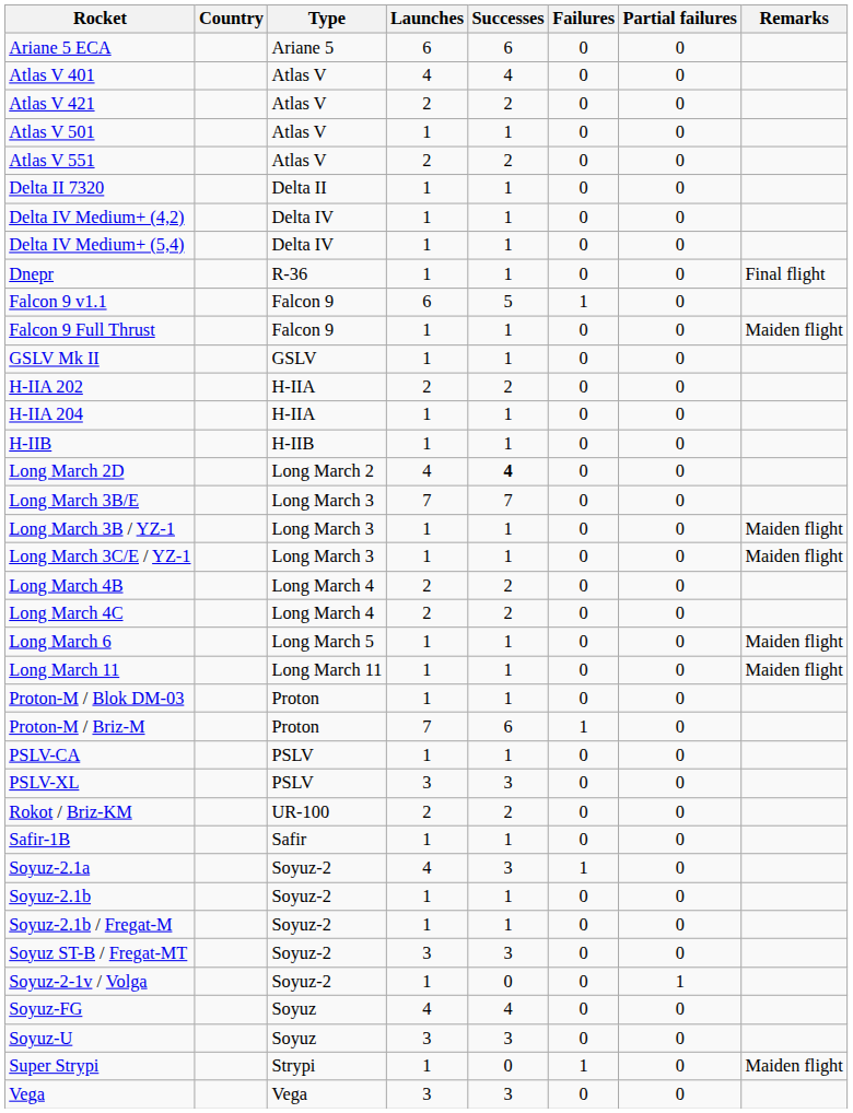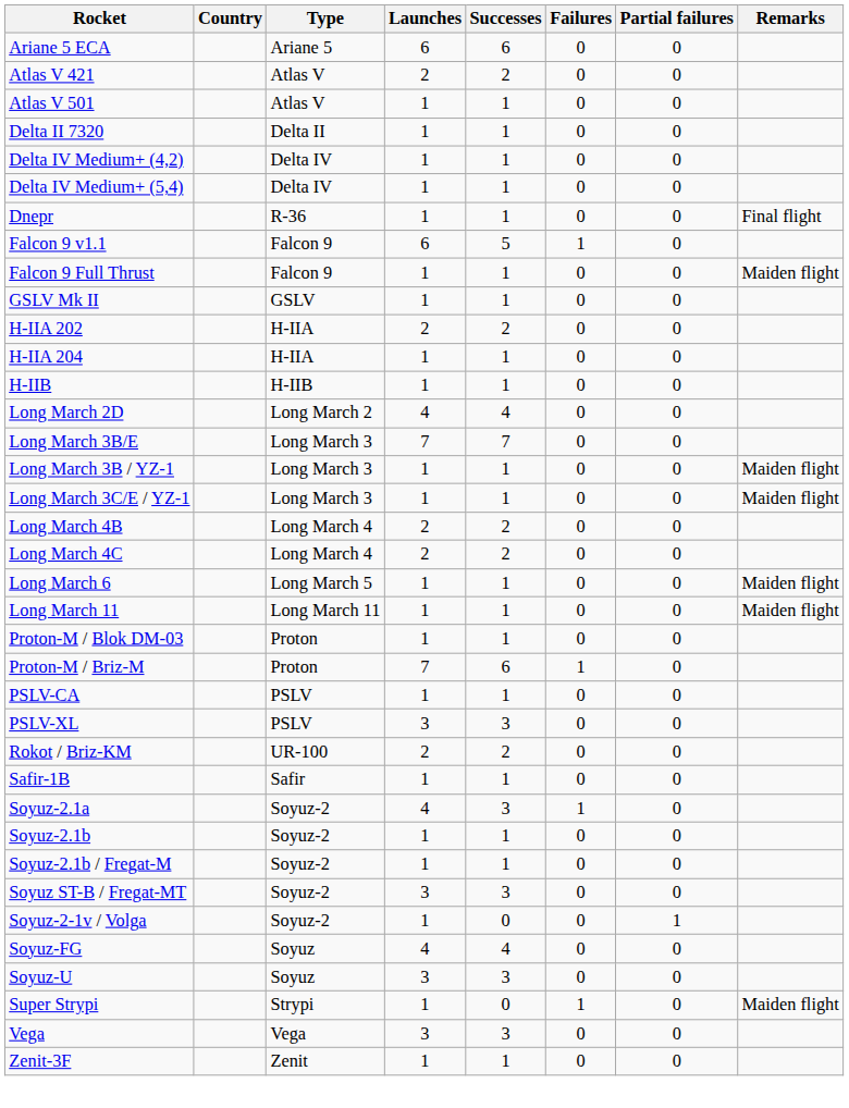 <table class="wikitable sortable collapsible collapsed" style=text-align:center>
 <tr>
 <th>Rocket</th>
 <th>Country</th>
 <th>Type</th>
 <th>Launches</th>
 <th>Successes</th>
 <th>Failures</th>
 <th>Partial failures</th>
 <th>Remarks</th>
 </tr>
 <tr>
 <td align=left><a href='#'>Ariane 5 ECA</a></td>
 <td align=left></td>
 <td align=left>Ariane 5</td>
 <td>6</td>
 <td>6</td>
 <td>0</td>
 <td>0</td>
 <td></td>
 </tr>
 <tr>
-<td align=left><a href='#'>Atlas V 401</a></td>
-<td align=left></td>
-<td align=left>Atlas V</td>
-<td>4</td>
-<td>4</td>
-<td>0</td>
-<td>0</td>
-<td></td>
-</tr>
-<tr>
 <td align=left><a href='#'>Atlas V 421</a></td>
 <td align=left></td>
 <td align=left>Atlas V</td>
 <td>2</td>
 <td>2</td>
 <td>0</td>
 <td>0</td>
 <td></td>
 </tr>
 <tr>
 <td align=left><a href='#'>Atlas V 501</a></td>
 <td align=left></td>
 <td align=left>Atlas V</td>
 <td>1</td>
 <td>1</td>
-<td>0</td>
-<td>0</td>
-<td></td>
-</tr>
-<tr>
-<td align=left><a href='#'>Atlas V 551</a></td>
-<td align=left></td>
-<td align=left>Atlas V</td>
-<td>2</td>
-<td>2</td>
 <td>0</td>
 <td>0</td>
 <td></td>
 </tr>
 <tr>
 <td align=left><a href='#'>Delta II 7320</a></td>
 <td align=left></td>
 <td align=left>Delta II</td>
 <td>1</td>
 <td>1</td>
 <td>0</td>
 <td>0</td>
 <td></td>
 </tr>
 <tr>
 <td align=left><a href='#'>Delta IV Medium+ (4,2)</a></td>
 <td align=left></td>
 <td align=left>Delta IV</td>
 <td>1</td>
 <td>1</td>
 <td>0</td>
 <td>0</td>
 <td></td>
 </tr>
 <tr>
 <td align=left><a href='#'>Delta IV Medium+ (5,4)</a></td>
 <td align=left></td>
 <td align=left>Delta IV</td>
 <td>1</td>
 <td>1</td>
 <td>0</td>
 <td>0</td>
 <td></td>
 </tr>
 <tr>
 <td align=left><a href='#'>Dnepr</a></td>
 <td align=left></td>
 <td align=left>R-36</td>
 <td>1</td>
 <td>1</td>
 <td>0</td>
 <td>0</td>
 <td align=left>Final flight</td>
 </tr>
 <tr>
 <td align=left><a href='#'>Falcon 9 v1.1</a></td>
 <td align=left></td>
 <td align=left>Falcon 9</td>
 <td>6</td>
 <td>5</td>
 <td>1</td>
 <td>0</td>
 <td></td>
 </tr>
 <tr>
 <td align=left><a href='#'>Falcon 9 Full Thrust</a></td>
 <td align=left></td>
 <td align=left>Falcon 9</td>
 <td>1</td>
 <td>1</td>
 <td>0</td>
 <td>0</td>
 <td align=left>Maiden flight</td>
 </tr>
 <tr>
 <td align=left><a href='#'>GSLV Mk II</a></td>
 <td align=left></td>
 <td align=left>GSLV</td>
 <td>1</td>
 <td>1</td>
 <td>0</td>
 <td>0</td>
 <td></td>
 </tr>
 <tr>
 <td align=left><a href='#'>H-IIA 202</a></td>
 <td align=left></td>
 <td align=left>H-IIA</td>
 <td>2</td>
 <td>2</td>
 <td>0</td>
 <td>0</td>
 <td></td>
 </tr>
 <tr>
 <td align=left><a href='#'>H-IIA 204</a></td>
 <td align=left></td>
 <td align=left>H-IIA</td>
 <td>1</td>
 <td>1</td>
 <td>0</td>
 <td>0</td>
 <td></td>
 </tr>
 <tr>
 <td align=left><a href='#'>H-IIB</a></td>
 <td align=left></td>
 <td align=left>H-IIB</td>
 <td>1</td>
 <td>1</td>
 <td>0</td>
 <td>0</td>
 <td></td>
 </tr>
 <tr>
 <td align=left><a href='#'>Long March 2D</a></td>
 <td align=left></td>
 <td align=left>Long March 2</td>
 <td>4</td>
-<td><strong>4</strong></td>
+<td>4</td>
 <td>0</td>
 <td>0</td>
 <td></td>
 </tr>
 <tr>
 <td align=left><a href='#'>Long March 3B/E</a></td>
 <td align=left></td>
 <td align=left>Long March 3</td>
 <td>7</td>
 <td>7</td>
 <td>0</td>
 <td>0</td>
 <td></td>
 </tr>
 <tr>
 <td align=left><a href='#'>Long March 3B</a> / <a href='#'>YZ-1</a></td>
 <td align=left></td>
 <td align=left>Long March 3</td>
 <td>1</td>
 <td>1</td>
 <td>0</td>
 <td>0</td>
 <td align=left>Maiden flight</td>
 </tr>
 <tr>
 <td align=left><a href='#'>Long March 3C/E</a> / <a href='#'>YZ-1</a></td>
 <td align=left></td>
 <td align=left>Long March 3</td>
 <td>1</td>
 <td>1</td>
 <td>0</td>
 <td>0</td>
 <td align=left>Maiden flight</td>
 </tr>
 <tr>
 <td align=left><a href='#'>Long March 4B</a></td>
 <td align=left></td>
 <td align=left>Long March 4</td>
 <td>2</td>
 <td>2</td>
 <td>0</td>
 <td>0</td>
 <td></td>
 </tr>
 <tr>
 <td align=left><a href='#'>Long March 4C</a></td>
 <td align=left></td>
 <td align=left>Long March 4</td>
 <td>2</td>
 <td>2</td>
 <td>0</td>
 <td>0</td>
 <td></td>
 </tr>
 <tr>
 <td align=left><a href='#'>Long March 6</a></td>
 <td align=left></td>
 <td align=left>Long March 5</td>
 <td>1</td>
 <td>1</td>
 <td>0</td>
 <td>0</td>
 <td align=left>Maiden flight</td>
 </tr>
 <tr>
 <td align=left><a href='#'>Long March 11</a></td>
 <td align=left></td>
 <td align=left>Long March 11</td>
 <td>1</td>
 <td>1</td>
 <td>0</td>
 <td>0</td>
 <td align=left>Maiden flight</td>
 </tr>
 <tr>
 <td align=left><a href='#'>Proton-M</a> / <a href='#'>Blok DM-03</a></td>
 <td align=left></td>
 <td align=left>Proton</td>
 <td>1</td>
 <td>1</td>
 <td>0</td>
 <td>0</td>
 <td></td>
 </tr>
 <tr>
 <td align=left><a href='#'>Proton-M</a> / <a href='#'>Briz-M</a></td>
 <td align=left></td>
 <td align=left>Proton</td>
 <td>7</td>
 <td>6</td>
 <td>1</td>
 <td>0</td>
 <td></td>
 </tr>
 <tr>
 <td align=left><a href='#'>PSLV-CA</a></td>
 <td align=left></td>
 <td align=left>PSLV</td>
 <td>1</td>
 <td>1</td>
 <td>0</td>
 <td>0</td>
 <td></td>
 </tr>
 <tr>
 <td align=left><a href='#'>PSLV-XL</a></td>
 <td align=left></td>
 <td align=left>PSLV</td>
 <td>3</td>
 <td>3</td>
 <td>0</td>
 <td>0</td>
 <td></td>
 </tr>
 <tr>
 <td align=left><a href='#'>Rokot</a> / <a href='#'>Briz-KM</a></td>
 <td align=left></td>
 <td align=left>UR-100</td>
 <td>2</td>
 <td>2</td>
 <td>0</td>
 <td>0</td>
 <td></td>
 </tr>
 <tr>
 <td align=left><a href='#'>Safir-1B</a></td>
 <td align=left></td>
 <td align=left>Safir</td>
 <td>1</td>
 <td>1</td>
 <td>0</td>
 <td>0</td>
 <td></td>
 </tr>
 <tr>
 <td align=left><a href='#'>Soyuz-2.1a</a></td>
 <td align=left></td>
 <td align=left>Soyuz-2</td>
 <td>4</td>
 <td>3</td>
 <td>1</td>
 <td>0</td>
 <td></td>
 </tr>
 <tr>
 <td align=left><a href='#'>Soyuz-2.1b</a></td>
 <td align=left></td>
 <td align=left>Soyuz-2</td>
 <td>1</td>
 <td>1</td>
 <td>0</td>
 <td>0</td>
 <td></td>
 </tr>
 <tr>
 <td align=left><a href='#'>Soyuz-2.1b</a> / <a href='#'>Fregat-M</a></td>
 <td align=left></td>
 <td align=left>Soyuz-2</td>
 <td>1</td>
 <td>1</td>
 <td>0</td>
 <td>0</td>
 <td></td>
 </tr>
 <tr>
 <td align=left><a href='#'>Soyuz ST-B</a> / <a href='#'>Fregat-MT</a></td>
 <td align=left></td>
 <td align=left>Soyuz-2</td>
 <td>3</td>
 <td>3</td>
 <td>0</td>
 <td>0</td>
 <td></td>
 </tr>
 <tr>
 <td align=left><a href='#'>Soyuz-2-1v</a> / <a href='#'>Volga</a></td>
 <td align=left></td>
 <td align=left>Soyuz-2</td>
 <td>1</td>
 <td>0</td>
 <td>0</td>
 <td>1</td>
 <td></td>
 </tr>
 <tr>
 <td align=left><a href='#'>Soyuz-FG</a></td>
 <td align=left></td>
 <td align=left>Soyuz</td>
 <td>4</td>
 <td>4</td>
 <td>0</td>
 <td>0</td>
 <td></td>
 </tr>
 <tr>
 <td align=left><a href='#'>Soyuz-U</a></td>
 <td align=left></td>
 <td align=left>Soyuz</td>
 <td>3</td>
 <td>3</td>
 <td>0</td>
 <td>0</td>
 <td></td>
 </tr>
 <tr>
 <td align=left><a href='#'>Super Strypi</a></td>
 <td align=left></td>
 <td align=left>Strypi</td>
 <td>1</td>
 <td>0</td>
 <td>1</td>
 <td>0</td>
 <td align=left>Maiden flight</td>
 </tr>
 <tr>
 <td align=left><a href='#'>Vega</a></td>
 <td align=left></td>
 <td align=left>Vega</td>
 <td>3</td>
 <td>3</td>
 <td>0</td>
 <td>0</td>
 <td></td>
 </tr>
+<tr>
+<td align=left><a href='#'>Zenit-3F</a></td>
+<td align=left></td>
+<td align=left>Zenit</td>
+<td>1</td>
+<td>1</td>
+<td>0</td>
+<td>0</td>
+<td></td>
+</tr>
 </table>
